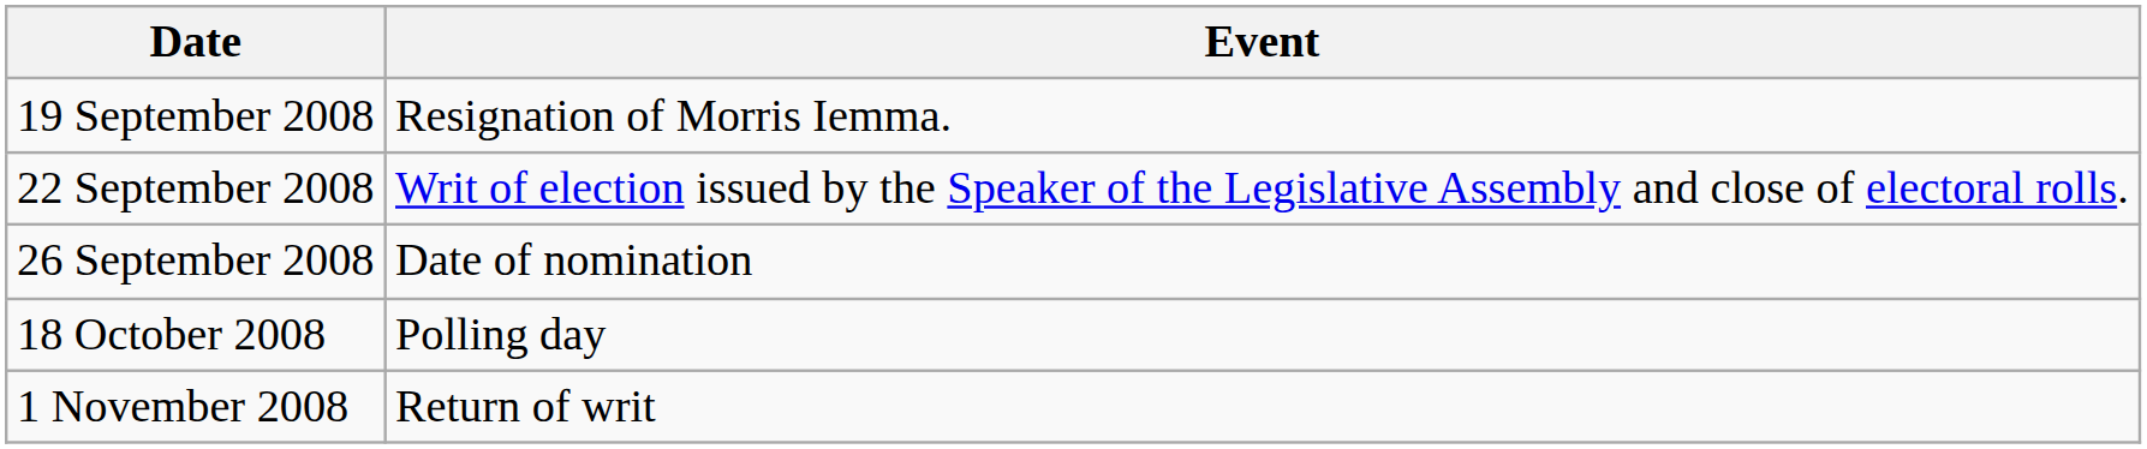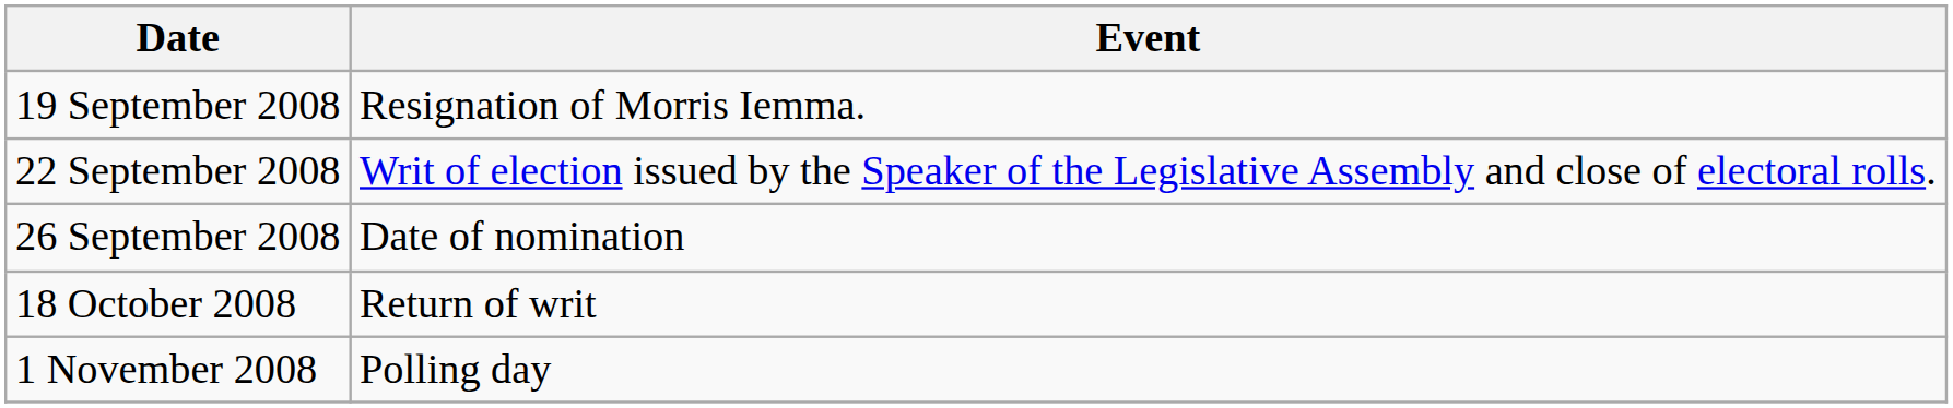 <table class="wikitable">
 <tr>
 <th>Date</th>
 <th>Event</th>
 </tr>
 <tr>
 <td>19 September 2008</td>
 <td>Resignation of Morris Iemma.</td>
 </tr>
 <tr>
 <td>22 September 2008</td>
 <td><a href='#'>Writ of election</a> issued by the <a href='#'>Speaker of the Legislative Assembly</a> and close of <a href='#'>electoral rolls</a>.</td>
 </tr>
 <tr>
 <td>26 September 2008</td>
 <td>Date of nomination</td>
 </tr>
 <tr>
 <td>18 October 2008</td>
-<td>Polling day</td>
+<td>Return of writ</td>
 </tr>
 <tr>
 <td>1 November 2008</td>
-<td>Return of writ</td>
+<td>Polling day</td>
 </tr>
 </table>
